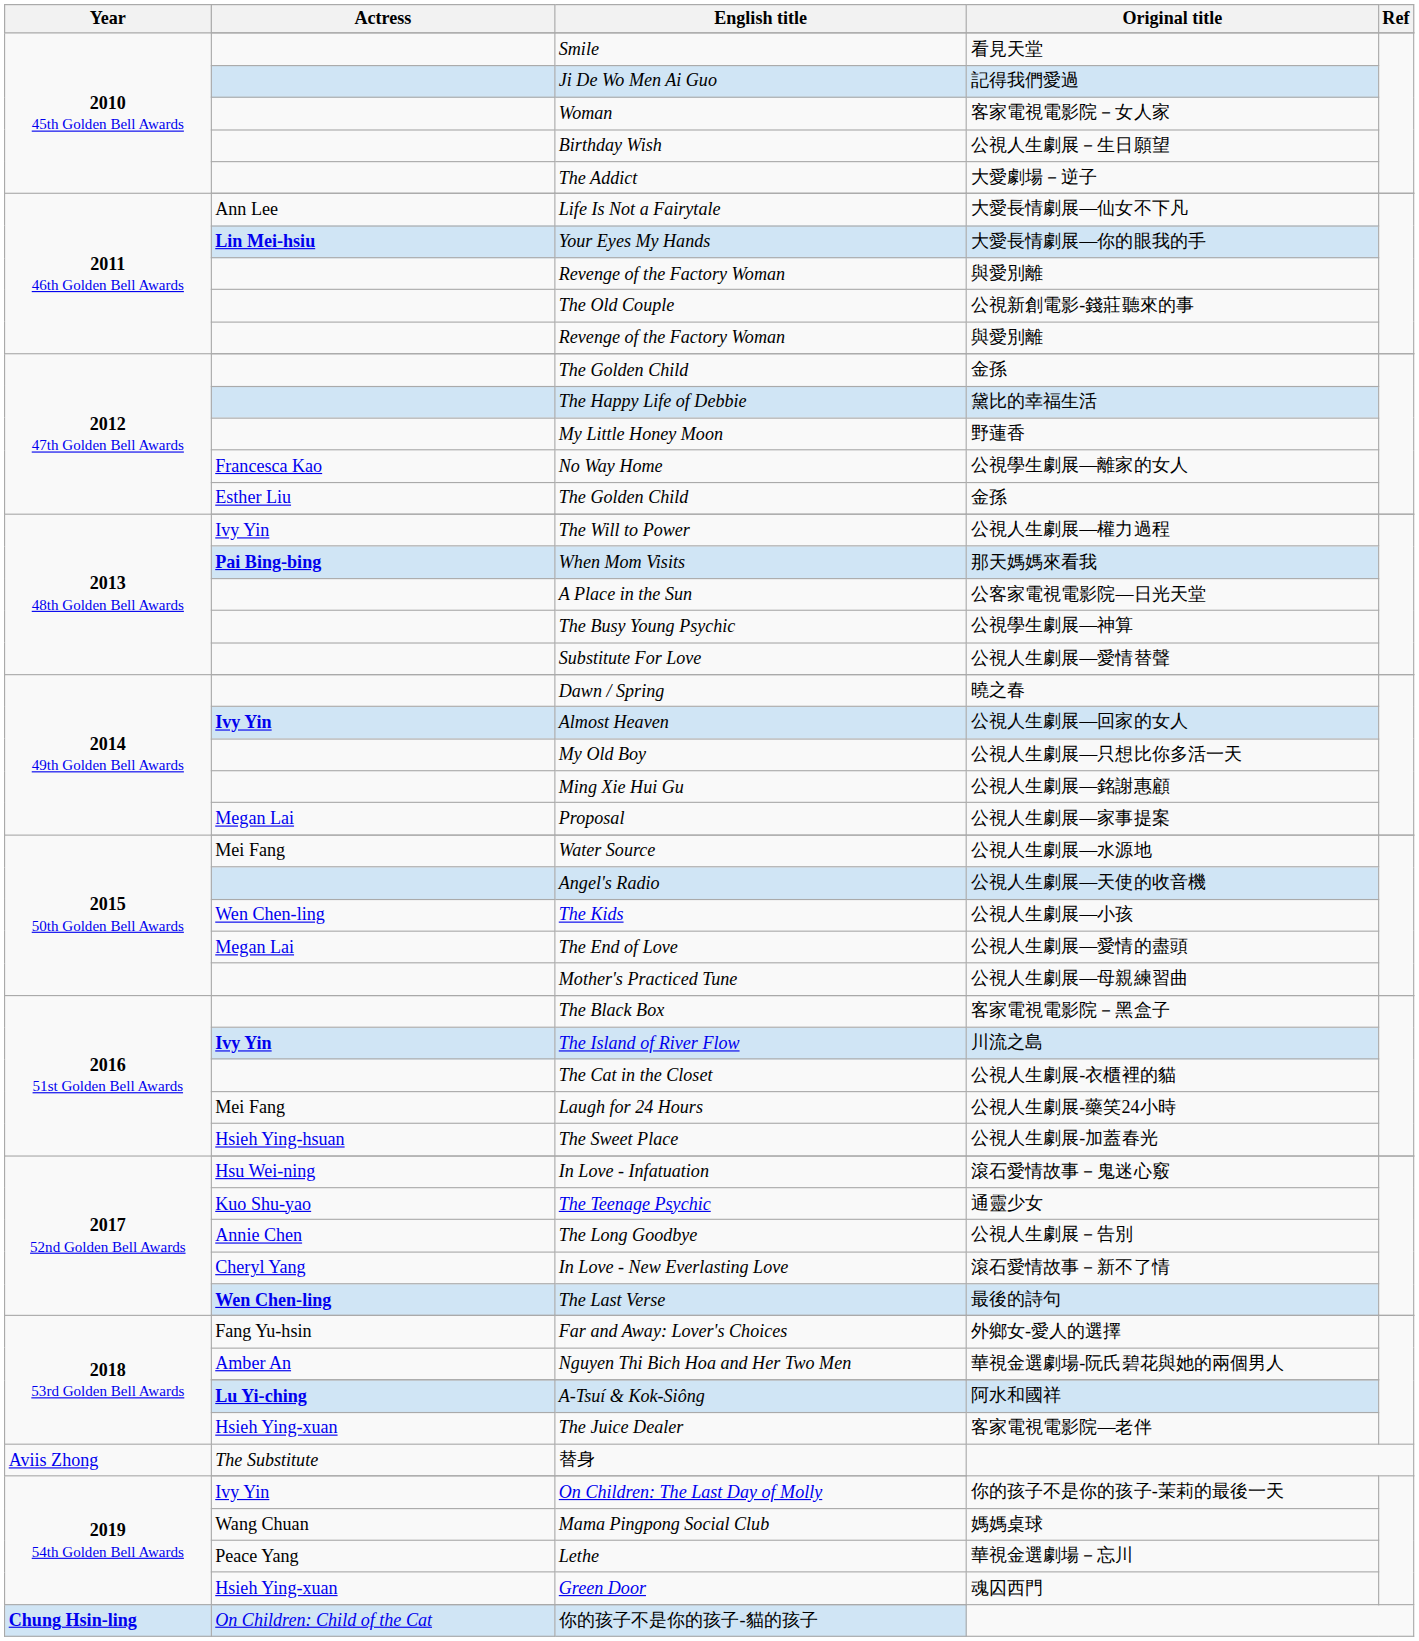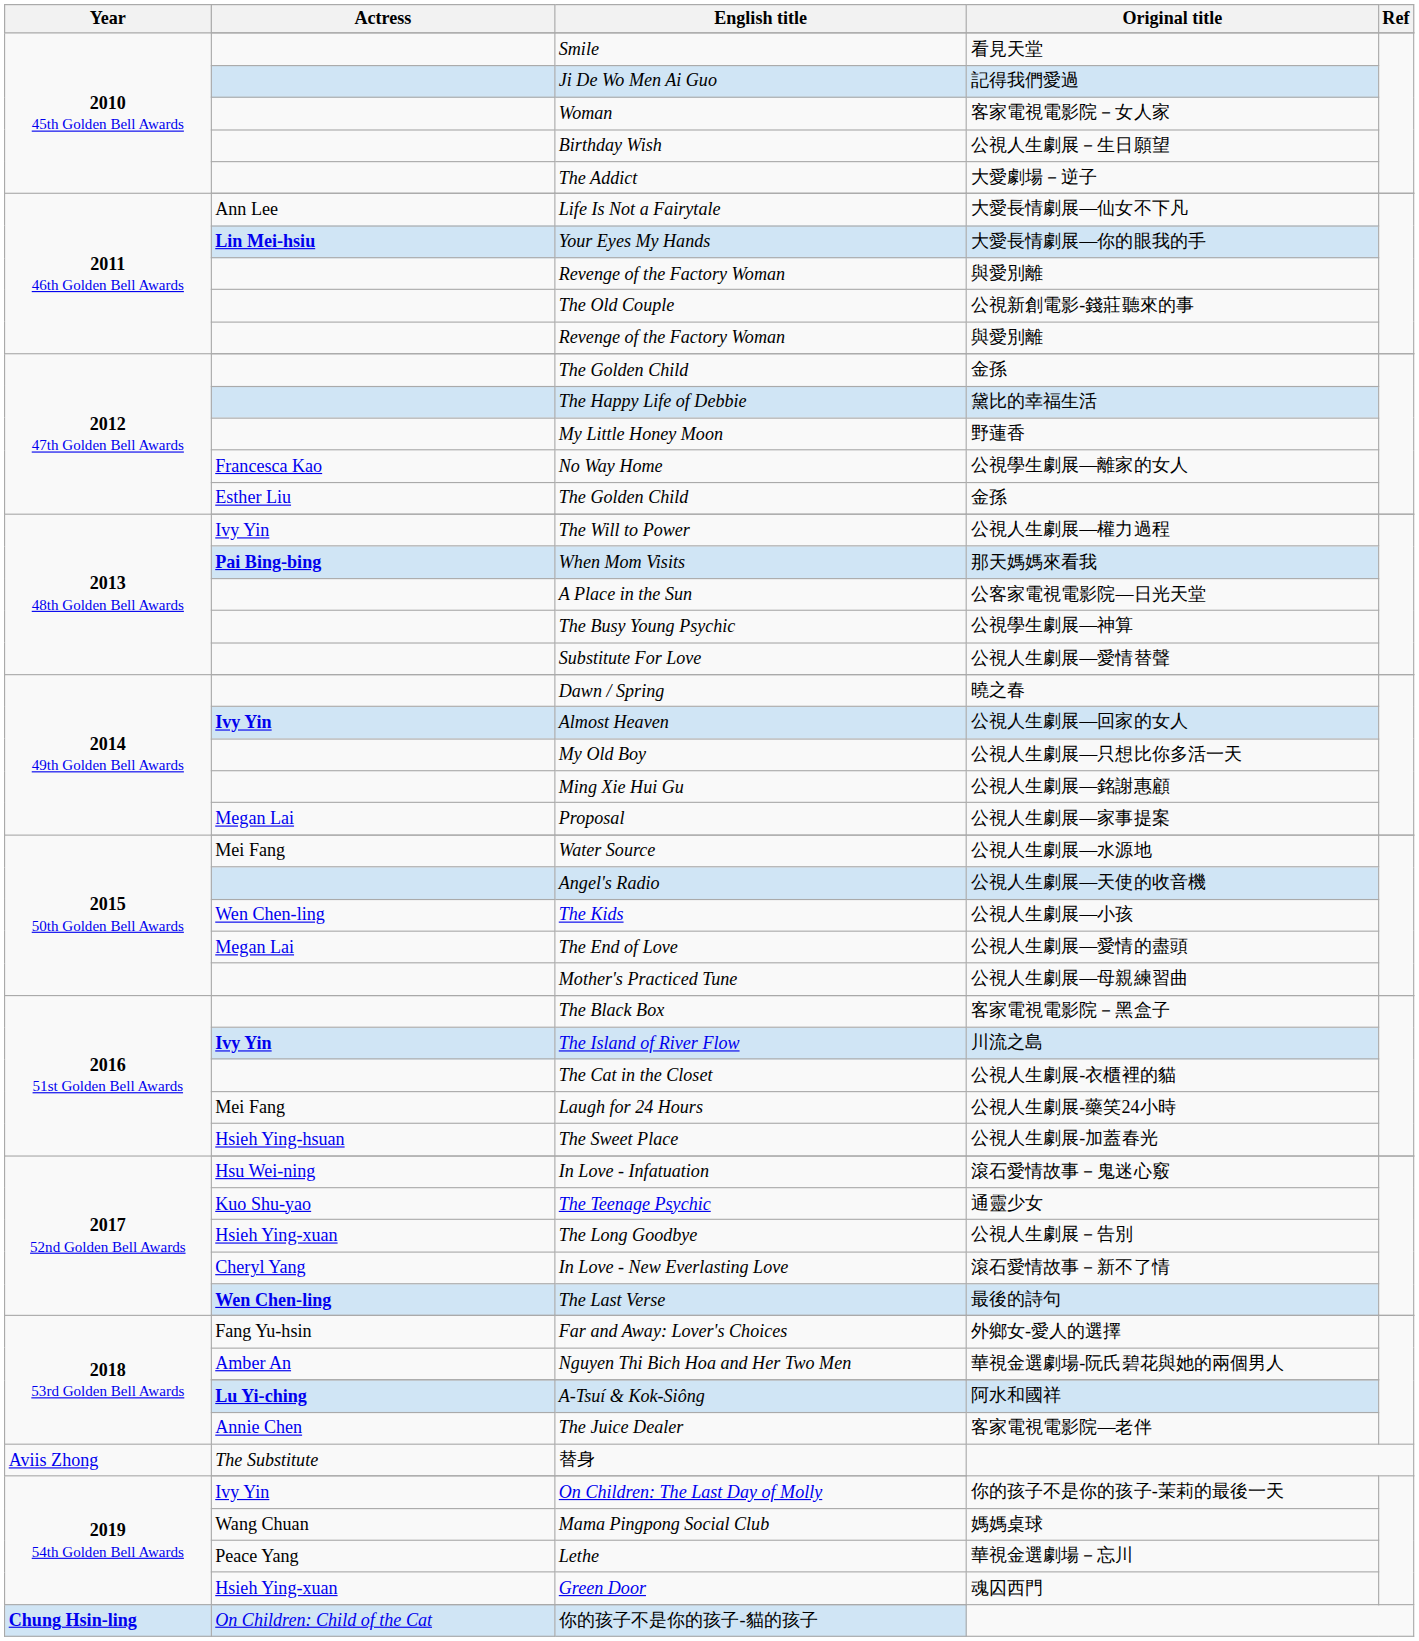 <table class="wikitable">
 <tr style="background:#bebebe;">
 <th style="width:15%;">Year</th>
 <th style="width:25%;">Actress</th>
 <th style="width:30%;">English title</th>
 <th style="width:30%;">Original title</th>
 <th style="width:2%;">Ref</th>
 </tr>
 <tr>
 <td rowspan=6 style="text-align:center"><strong>2010</strong> <br> <small><a href='#'>45th Golden Bell Awards</a></small></td>
 </tr>
 <tr>
 <td></td>
 <td><em>Smile </em></td>
 <td>看見天堂</td>
 <td rowspan=5></td>
 </tr>
 <tr style="background:#d0e5f5;">
 <td><strong></strong></td>
 <td><em>Ji De Wo Men Ai Guo</em></td>
 <td>記得我們愛過</td>
 </tr>
 <tr>
 <td></td>
 <td><em>Woman</em></td>
 <td>客家電視電影院－女人家</td>
 </tr>
 <tr>
 <td></td>
 <td><em>Birthday Wish</em></td>
 <td>公視人生劇展－生日願望</td>
 </tr>
 <tr>
 <td></td>
 <td><em>The Addict</em></td>
 <td>大愛劇場－逆子</td>
 </tr>
 <tr>
 <td rowspan=6 style="text-align:center"><strong>2011</strong> <br> <small><a href='#'>46th Golden Bell Awards</a></small></td>
 </tr>
 <tr>
 <td>Ann Lee</td>
 <td><em>Life Is Not a Fairytale</em></td>
 <td>大愛長情劇展—仙女不下凡</td>
 <td rowspan=5></td>
 </tr>
 <tr style="background:#d0e5f5;">
 <td><strong><a href='#'>Lin Mei-hsiu</a></strong></td>
 <td><em>Your Eyes My Hands</em></td>
 <td>大愛長情劇展—你的眼我的手</td>
 </tr>
 <tr>
 <td></td>
 <td><em>Revenge of the Factory Woman</em></td>
 <td>與愛別離</td>
 </tr>
 <tr>
 <td></td>
 <td><em>The Old Couple</em></td>
 <td>公視新創電影-錢莊聽來的事</td>
 </tr>
 <tr>
 <td></td>
 <td><em>Revenge of the Factory Woman</em></td>
 <td>與愛別離</td>
 </tr>
 <tr>
 <td rowspan=6 style="text-align:center"><strong>2012</strong> <br> <small><a href='#'>47th Golden Bell Awards</a></small></td>
 </tr>
 <tr>
 <td></td>
 <td><em>The Golden Child</em></td>
 <td>金孫</td>
 <td rowspan=5></td>
 </tr>
 <tr style="background:#d0e5f5;">
 <td><strong></strong></td>
 <td><em>The Happy Life of Debbie</em></td>
 <td>黛比的幸福生活</td>
 </tr>
 <tr>
 <td></td>
 <td><em>My Little Honey Moon</em></td>
 <td>野蓮香</td>
 </tr>
 <tr>
 <td><a href='#'>Francesca Kao</a></td>
 <td><em>No Way Home</em></td>
 <td>公視學生劇展—離家的女人</td>
 </tr>
 <tr>
 <td><a href='#'>Esther Liu</a></td>
 <td><em>The Golden Child</em></td>
 <td>金孫</td>
 </tr>
 <tr>
 <td rowspan=6 style="text-align:center"><strong>2013</strong> <br> <small><a href='#'>48th Golden Bell Awards</a></small></td>
 </tr>
 <tr>
 <td><a href='#'>Ivy Yin</a></td>
 <td><em>The Will to Power</em></td>
 <td>公視人生劇展—權力過程</td>
 <td rowspan=5></td>
 </tr>
 <tr style="background:#d0e5f5;">
 <td><strong><a href='#'>Pai Bing-bing</a></strong></td>
 <td><em>When Mom Visits</em></td>
 <td>那天媽媽來看我</td>
 </tr>
 <tr>
 <td></td>
 <td><em>A Place in the Sun</em></td>
 <td>公客家電視電影院—日光天堂</td>
 </tr>
 <tr>
 <td></td>
 <td><em>The Busy Young Psychic</em></td>
 <td>公視學生劇展—神算</td>
 </tr>
 <tr>
 <td></td>
 <td><em>Substitute For Love</em></td>
 <td>公視人生劇展—愛情替聲</td>
 </tr>
 <tr>
 <td rowspan=6 style="text-align:center"><strong>2014</strong> <br> <small><a href='#'>49th Golden Bell Awards</a></small></td>
 </tr>
 <tr>
 <td></td>
 <td><em>Dawn / Spring</em></td>
 <td>曉之春</td>
 <td rowspan=5></td>
 </tr>
 <tr style="background:#d0e5f5;">
 <td><strong><a href='#'>Ivy Yin</a></strong></td>
 <td><em>Almost Heaven</em></td>
 <td>公視人生劇展—回家的女人</td>
 </tr>
 <tr>
 <td></td>
 <td><em>My Old Boy</em></td>
 <td>公視人生劇展—只想比你多活一天</td>
 </tr>
 <tr>
 <td></td>
 <td><em>Ming Xie Hui Gu</em></td>
 <td>公視人生劇展—銘謝惠顧</td>
 </tr>
 <tr>
 <td><a href='#'>Megan Lai</a></td>
 <td><em>Proposal</em></td>
 <td>公視人生劇展—家事提案</td>
 </tr>
 <tr>
 <td rowspan=6 style="text-align:center"><strong>2015</strong> <br> <small><a href='#'>50th Golden Bell Awards</a></small></td>
 </tr>
 <tr>
 <td>Mei Fang</td>
 <td><em>Water Source</em></td>
 <td>公視人生劇展—水源地</td>
 <td rowspan=5></td>
 </tr>
 <tr style="background:#d0e5f5;">
 <td><strong></strong></td>
 <td><em>Angel's Radio</em></td>
 <td>公視人生劇展—天使的收音機</td>
 </tr>
 <tr>
 <td><a href='#'>Wen Chen-ling</a></td>
 <td><em><a href='#'>The Kids</a></em></td>
 <td>公視人生劇展—小孩</td>
 </tr>
 <tr>
 <td><a href='#'>Megan Lai</a></td>
 <td><em>The End of Love</em></td>
 <td>公視人生劇展—愛情的盡頭</td>
 </tr>
 <tr>
 <td></td>
 <td><em>Mother's Practiced Tune</em></td>
 <td>公視人生劇展—母親練習曲</td>
 </tr>
 <tr>
 <td rowspan=6 style="text-align:center"><strong>2016</strong> <br> <small><a href='#'>51st Golden Bell Awards</a></small></td>
 </tr>
 <tr>
 <td></td>
 <td><em>The Black Box</em></td>
 <td>客家電視電影院－黑盒子</td>
 <td rowspan=5></td>
 </tr>
 <tr style="background:#d0e5f5;">
 <td><strong><a href='#'>Ivy Yin</a></strong></td>
 <td><em><a href='#'>The Island of River Flow</a></em></td>
 <td>川流之島</td>
 </tr>
 <tr>
 <td></td>
 <td><em>The Cat in the Closet</em></td>
 <td>公視人生劇展-衣櫃裡的貓</td>
 </tr>
 <tr>
 <td>Mei Fang</td>
 <td><em>Laugh for 24 Hours</em></td>
 <td>公視人生劇展-藥笑24小時</td>
 </tr>
 <tr>
 <td><a href='#'>Hsieh Ying-hsuan</a></td>
 <td><em>The Sweet Place</em></td>
 <td>公視人生劇展-加蓋春光</td>
 </tr>
 <tr>
 <td rowspan=6 style="text-align:center"><strong>2017</strong> <br> <small><a href='#'>52nd Golden Bell Awards</a></small></td>
 </tr>
 <tr>
 <td><a href='#'>Hsu Wei-ning</a></td>
 <td><em>In Love - Infatuation</em></td>
 <td>滾石愛情故事－鬼迷心竅</td>
 <td rowspan=5></td>
 </tr>
 <tr>
 <td><a href='#'>Kuo Shu-yao</a></td>
 <td><em><a href='#'>The Teenage Psychic</a></em></td>
 <td>通靈少女</td>
 </tr>
 <tr>
-<td><a href='#'>Annie Chen</a></td>
+<td><a href='#'>Hsieh Ying-xuan</a></td>
 <td><em>The Long Goodbye</em></td>
 <td>公視人生劇展－告別</td>
 </tr>
 <tr>
 <td><a href='#'>Cheryl Yang</a></td>
 <td><em>In Love - New Everlasting Love</em></td>
 <td>滾石愛情故事－新不了情</td>
 </tr>
 <tr style="background:#d0e5f5;">
 <td><strong><a href='#'>Wen Chen-ling</a></strong></td>
 <td><em>The Last Verse</em></td>
 <td>最後的詩句</td>
 </tr>
 <tr>
 <td rowspan=6 style="text-align:center"><strong>2018</strong> <br> <small><a href='#'>53rd Golden Bell Awards</a></small></td>
 </tr>
 <tr>
 <td>Fang Yu-hsin</td>
 <td><em>Far and Away: Lover's Choices</em></td>
 <td>外鄉女-愛人的選擇</td>
 <td rowspan=5></td>
 </tr>
 <tr>
 <td><a href='#'>Amber An</a></td>
 <td><em>Nguyen Thi Bich Hoa and Her Two Men</em></td>
 <td>華視金選劇場-阮氏碧花與她的兩個男人</td>
 </tr>
 <tr>
 </tr>
 <tr style="background:#d0e5f5;">
 <td><strong><a href='#'>Lu Yi-ching</a></strong></td>
 <td><em>A-Tsuí & Kok-Siông</em></td>
 <td>阿水和國祥</td>
 </tr>
 <tr>
-<td><a href='#'>Hsieh Ying-xuan</a></td>
+<td><a href='#'>Annie Chen</a></td>
 <td><em>The Juice Dealer</em></td>
 <td>客家電視電影院—老伴</td>
 </tr>
 <tr>
 <td><a href='#'>Aviis Zhong</a></td>
 <td><em>The Substitute</em></td>
 <td>替身</td>
 </tr>
 <tr>
 <td rowspan=6 style="text-align:center"><strong>2019</strong> <br> <small><a href='#'>54th Golden Bell Awards</a></small></td>
 </tr>
 <tr>
 <td><a href='#'>Ivy Yin</a></td>
 <td><em><a href='#'>On Children: The Last Day of Molly</a></em></td>
 <td>你的孩子不是你的孩子-茉莉的最後一天</td>
 <td rowspan=5></td>
 </tr>
 <tr>
 <td>Wang Chuan</td>
 <td><em>Mama Pingpong Social Club</em></td>
 <td>媽媽桌球</td>
 </tr>
 <tr>
 <td>Peace Yang</td>
 <td><em>Lethe</em></td>
 <td>華視金選劇場－忘川</td>
 </tr>
 <tr>
 <td><a href='#'>Hsieh Ying-xuan</a></td>
 <td><em><a href='#'>Green Door</a></em></td>
 <td>魂囚西門</td>
 </tr>
 <tr>
 </tr>
 <tr style="background:#d0e5f5;">
 <td><strong><a href='#'>Chung Hsin-ling</a></strong></td>
 <td><em><a href='#'>On Children: Child of the Cat</a></em></td>
 <td>你的孩子不是你的孩子-貓的孩子</td>
 </tr>
 </table>
